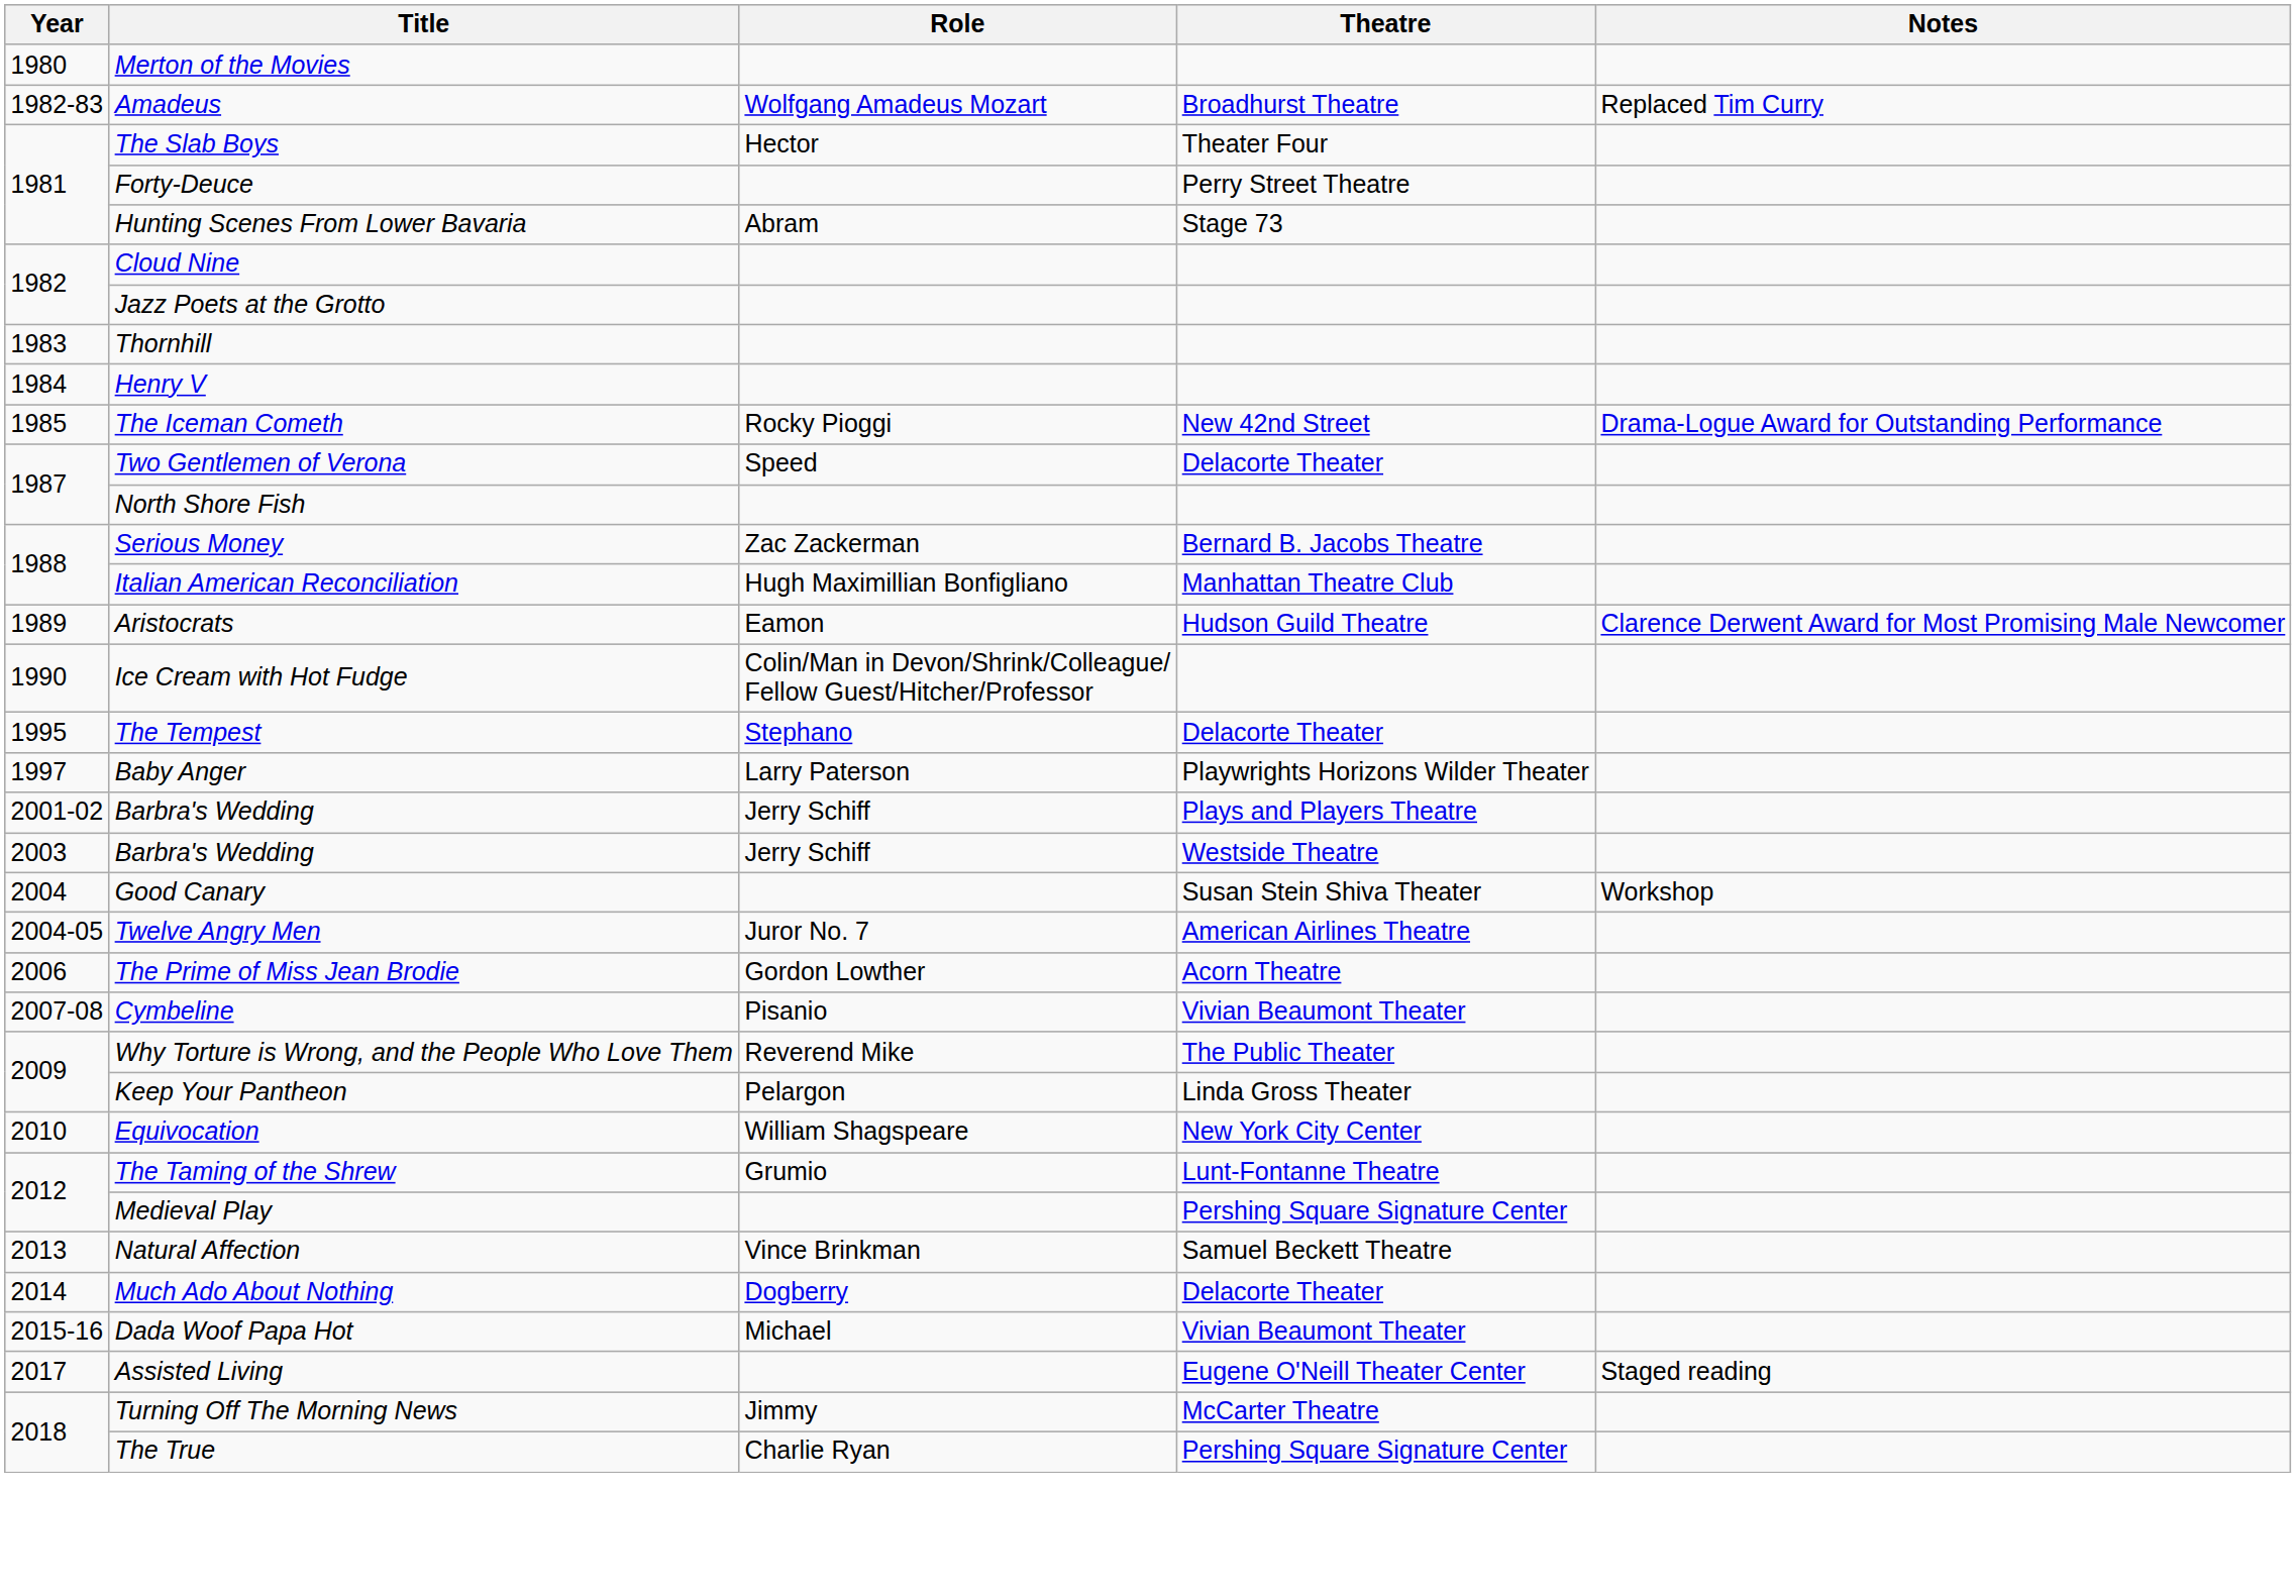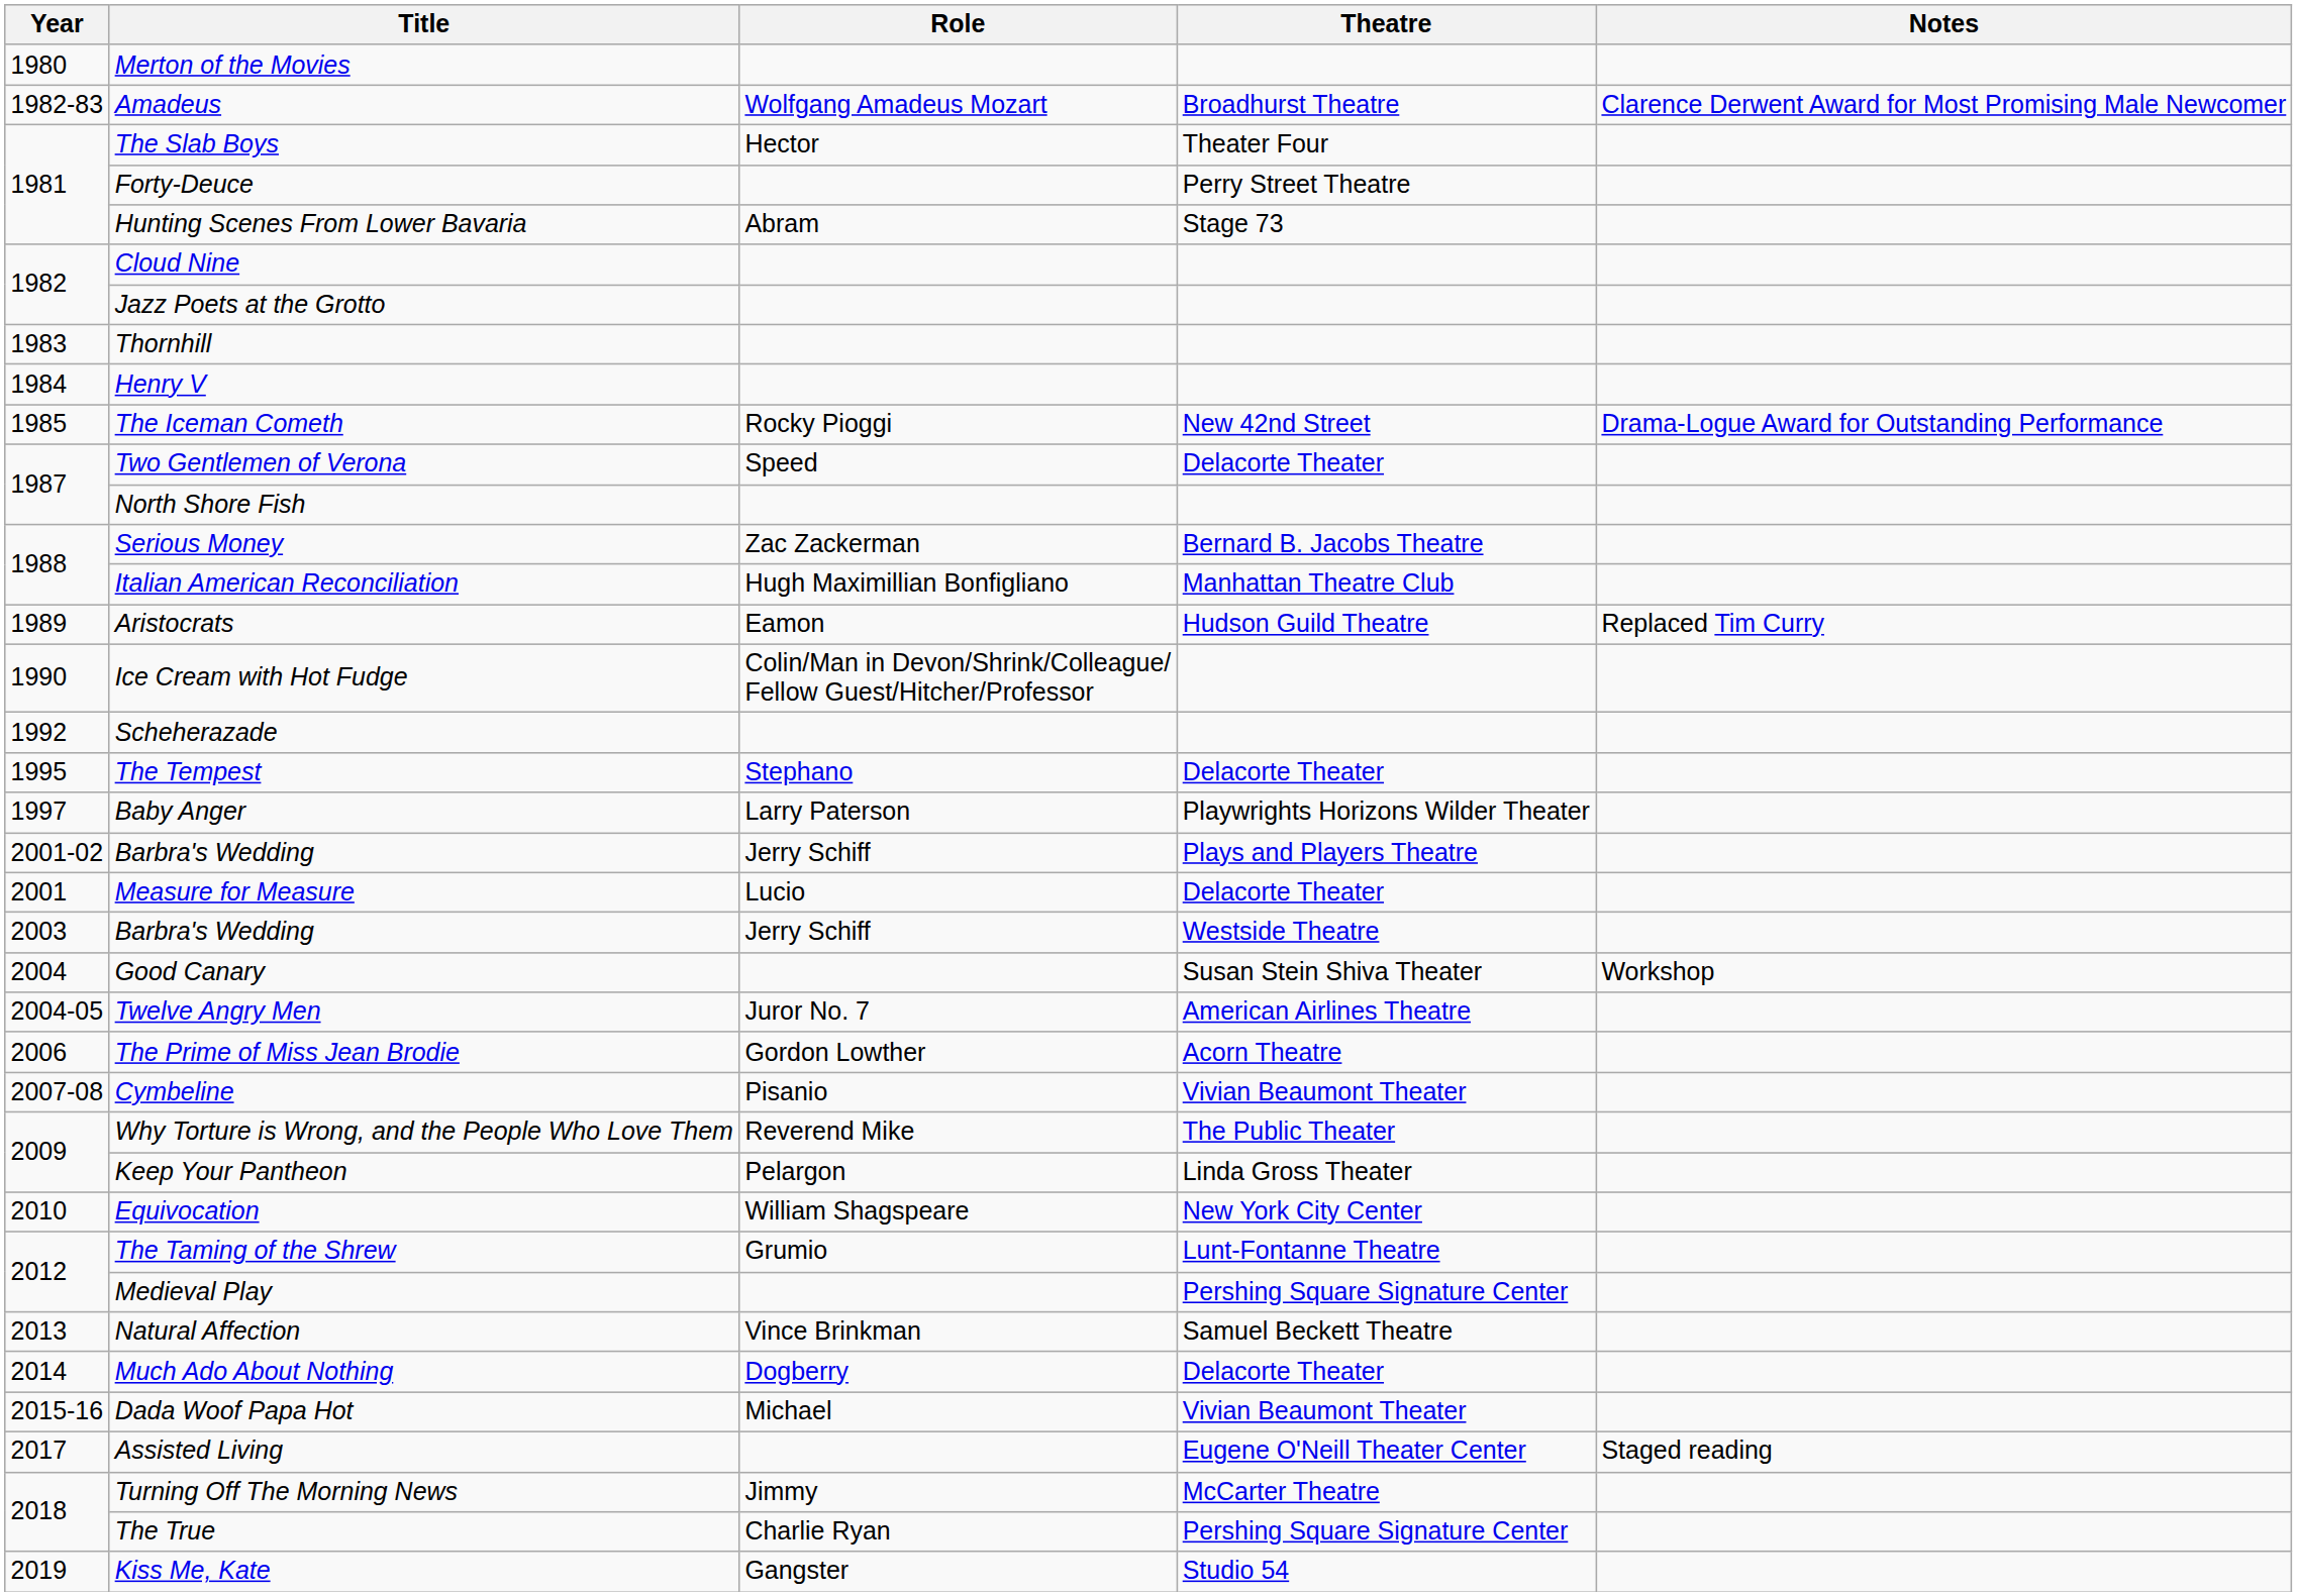 <table class="wikitable sortable">
 <tr>
 <th>Year</th>
 <th>Title</th>
 <th>Role</th>
 <th>Theatre</th>
 <th>Notes</th>
 </tr>
 <tr>
 <td>1980</td>
 <td><em><a href='#'>Merton of the Movies</a></em></td>
 <td></td>
 <td></td>
 <td></td>
 </tr>
 <tr>
 <td>1982-83</td>
 <td><em><a href='#'>Amadeus</a></em></td>
 <td><a href='#'>Wolfgang Amadeus Mozart</a></td>
 <td><a href='#'>Broadhurst Theatre</a></td>
-<td>Replaced <a href='#'>Tim Curry</a></td>
+<td><a href='#'>Clarence Derwent Award for Most Promising Male Newcomer</a></td>
 </tr>
 <tr>
 <td rowspan="3">1981</td>
 <td><em><a href='#'>The Slab Boys</a></em></td>
 <td>Hector</td>
 <td>Theater Four</td>
 <td></td>
 </tr>
 <tr>
 <td><em>Forty-Deuce</em></td>
 <td></td>
 <td>Perry Street Theatre</td>
 <td></td>
 </tr>
 <tr>
 <td><em>Hunting Scenes From Lower Bavaria</em></td>
 <td>Abram</td>
 <td>Stage 73</td>
 <td></td>
 </tr>
 <tr>
 <td rowspan="2">1982</td>
 <td><em><a href='#'>Cloud Nine</a></em></td>
 <td></td>
 <td></td>
 <td></td>
 </tr>
 <tr>
 <td><em>Jazz Poets at the Grotto</em></td>
 <td></td>
 <td></td>
 <td></td>
 </tr>
 <tr>
 <td>1983</td>
 <td><em>Thornhill</em></td>
 <td></td>
 <td></td>
 <td></td>
 </tr>
 <tr>
 <td>1984</td>
 <td><em><a href='#'>Henry V</a></em></td>
 <td></td>
 <td></td>
 <td></td>
 </tr>
 <tr>
 <td>1985</td>
 <td><em><a href='#'>The Iceman Cometh</a></em></td>
 <td>Rocky Pioggi</td>
 <td><a href='#'>New 42nd Street</a></td>
 <td><a href='#'>Drama-Logue Award for Outstanding Performance</a></td>
 </tr>
 <tr>
 <td rowspan="2">1987</td>
 <td><em><a href='#'>Two Gentlemen of Verona</a></em></td>
 <td>Speed</td>
 <td><a href='#'>Delacorte Theater</a></td>
 <td></td>
 </tr>
 <tr>
 <td><em>North Shore Fish</em></td>
 <td></td>
 <td></td>
 <td></td>
 </tr>
 <tr>
 <td rowspan="2">1988</td>
 <td><em><a href='#'>Serious Money</a></em></td>
 <td>Zac Zackerman</td>
 <td><a href='#'>Bernard B. Jacobs Theatre</a></td>
 <td></td>
 </tr>
 <tr>
 <td><em><a href='#'>Italian American Reconciliation</a></em></td>
 <td>Hugh Maximillian Bonfigliano</td>
 <td><a href='#'>Manhattan Theatre Club</a></td>
 <td></td>
 </tr>
 <tr>
 <td>1989</td>
 <td><em>Aristocrats</em></td>
 <td>Eamon</td>
 <td><a href='#'>Hudson Guild Theatre</a></td>
-<td><a href='#'>Clarence Derwent Award for Most Promising Male Newcomer</a></td>
+<td>Replaced <a href='#'>Tim Curry</a></td>
 </tr>
 <tr>
 <td>1990</td>
 <td><em>Ice Cream with Hot Fudge</em></td>
 <td>Colin/Man in Devon/Shrink/Colleague/<br>Fellow Guest/Hitcher/Professor</td>
+<td></td>
+<td></td>
+</tr>
+<tr>
+<td>1992</td>
+<td><em>Scheherazade</em></td>
+<td></td>
 <td></td>
 <td></td>
 </tr>
 <tr>
 <td>1995</td>
 <td><em><a href='#'>The Tempest</a></em></td>
 <td><a href='#'>Stephano</a></td>
 <td><a href='#'>Delacorte Theater</a></td>
 <td></td>
 </tr>
 <tr>
 <td>1997</td>
 <td><em>Baby Anger</em></td>
 <td>Larry Paterson</td>
 <td>Playwrights Horizons Wilder Theater</td>
 <td></td>
 </tr>
 <tr>
 <td>2001-02</td>
 <td><em>Barbra's Wedding</em></td>
 <td>Jerry Schiff</td>
 <td><a href='#'>Plays and Players Theatre</a></td>
+<td></td>
+</tr>
+<tr>
+<td>2001</td>
+<td><em><a href='#'>Measure for Measure</a></em></td>
+<td>Lucio</td>
+<td><a href='#'>Delacorte Theater</a></td>
 <td></td>
 </tr>
 <tr>
 <td>2003</td>
 <td><em>Barbra's Wedding</em></td>
 <td>Jerry Schiff</td>
 <td><a href='#'>Westside Theatre</a></td>
 <td></td>
 </tr>
 <tr>
 <td>2004</td>
 <td><em>Good Canary</em></td>
 <td></td>
 <td>Susan Stein Shiva Theater</td>
 <td>Workshop</td>
 </tr>
 <tr>
 <td>2004-05</td>
 <td><em><a href='#'>Twelve Angry Men</a></em></td>
 <td>Juror No. 7</td>
 <td><a href='#'>American Airlines Theatre</a></td>
 <td></td>
 </tr>
 <tr>
 <td>2006</td>
 <td><em><a href='#'>The Prime of Miss Jean Brodie</a></em></td>
 <td>Gordon Lowther</td>
 <td><a href='#'>Acorn Theatre</a></td>
 <td></td>
 </tr>
 <tr>
 <td>2007-08</td>
 <td><em><a href='#'>Cymbeline</a></em></td>
 <td>Pisanio</td>
 <td><a href='#'>Vivian Beaumont Theater</a></td>
 <td></td>
 </tr>
 <tr>
 <td rowspan="2">2009</td>
 <td><em>Why Torture is Wrong, and the People Who Love Them</em></td>
 <td>Reverend Mike</td>
 <td><a href='#'>The Public Theater</a></td>
 <td></td>
 </tr>
 <tr>
 <td><em>Keep Your Pantheon</em></td>
 <td>Pelargon</td>
 <td>Linda Gross Theater</td>
 <td></td>
 </tr>
 <tr>
 <td>2010</td>
 <td><a href='#'><em>Equivocation</em></a></td>
 <td>William Shagspeare</td>
 <td><a href='#'>New York City Center</a></td>
 <td></td>
 </tr>
 <tr>
 <td rowspan="2">2012</td>
 <td><em><a href='#'>The Taming of the Shrew</a></em></td>
 <td>Grumio</td>
 <td><a href='#'>Lunt-Fontanne Theatre</a></td>
 <td></td>
 </tr>
 <tr>
 <td><em>Medieval Play</em></td>
 <td></td>
 <td><a href='#'>Pershing Square Signature Center</a></td>
 <td></td>
 </tr>
 <tr>
 <td>2013</td>
 <td><em>Natural Affection</em></td>
 <td>Vince Brinkman</td>
 <td>Samuel Beckett Theatre</td>
 <td></td>
 </tr>
 <tr>
 <td>2014</td>
 <td><em><a href='#'>Much Ado About Nothing</a></em></td>
 <td><a href='#'>Dogberry</a></td>
 <td><a href='#'>Delacorte Theater</a></td>
 <td></td>
 </tr>
 <tr>
 <td>2015-16</td>
 <td><em>Dada Woof Papa Hot</em></td>
 <td>Michael</td>
 <td><a href='#'>Vivian Beaumont Theater</a></td>
 <td></td>
 </tr>
 <tr>
 <td>2017</td>
 <td><em>Assisted Living</em></td>
 <td></td>
 <td><a href='#'>Eugene O'Neill Theater Center</a></td>
 <td>Staged reading</td>
 </tr>
 <tr>
 <td rowspan="2">2018</td>
 <td><em>Turning Off The Morning News</em></td>
 <td>Jimmy</td>
 <td><a href='#'>McCarter Theatre</a></td>
 <td></td>
 </tr>
 <tr>
 <td><em>The True</em></td>
 <td>Charlie Ryan</td>
 <td><a href='#'>Pershing Square Signature Center</a></td>
 <td></td>
 </tr>
+<tr>
+<td>2019</td>
+<td><em><a href='#'>Kiss Me, Kate</a></em></td>
+<td>Gangster</td>
+<td><a href='#'>Studio 54</a></td>
+<td></td>
+</tr>
 </table>
